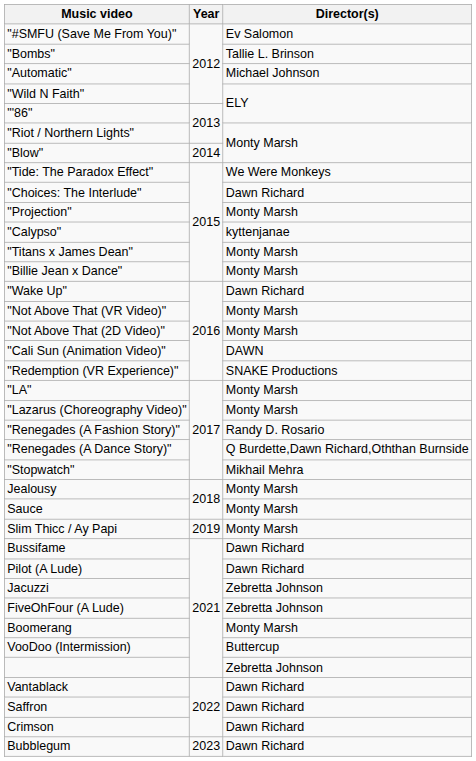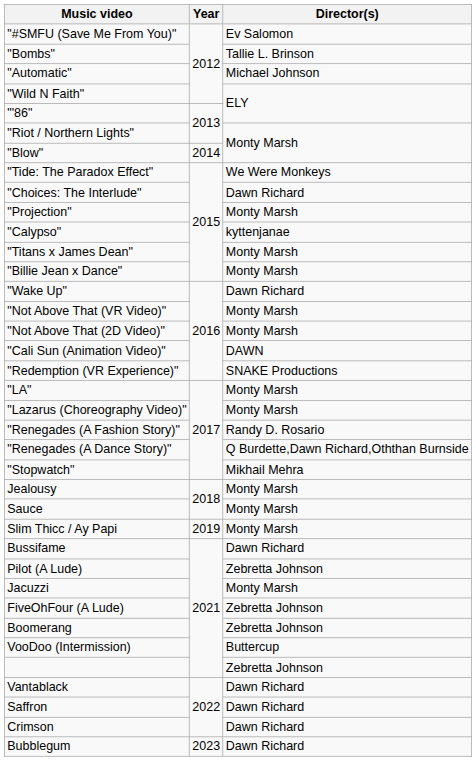 <table class="wikitable plainrowheaders">
 <tr>
 <th scope="col">Music video</th>
 <th scope="col">Year</th>
 <th scope="col">Director(s)</th>
 </tr>
 <tr>
 <td>"#SMFU (Save Me From You)"</td>
 <td align="center" rowspan="4">2012</td>
 <td>Ev Salomon</td>
 </tr>
 <tr>
 <td>"Bombs"</td>
 <td>Tallie L. Brinson</td>
 </tr>
 <tr>
 <td>"Automatic"</td>
 <td>Michael Johnson</td>
 </tr>
 <tr>
 <td>"Wild N Faith"</td>
 <td rowspan="2">ELY</td>
 </tr>
 <tr>
 <td>"'86"</td>
 <td align="center" rowspan="2">2013</td>
 </tr>
 <tr>
 <td>"Riot / Northern Lights"</td>
 <td rowspan="2">Monty Marsh</td>
 </tr>
 <tr>
 <td>"Blow"</td>
 <td align="center">2014</td>
 </tr>
 <tr>
 <td>"Tide: The Paradox Effect"</td>
 <td align="center" rowspan="6">2015</td>
 <td>We Were Monkeys</td>
 </tr>
 <tr>
 <td>"Choices: The Interlude"</td>
 <td>Dawn Richard</td>
 </tr>
 <tr>
 <td>"Projection"</td>
 <td>Monty Marsh</td>
 </tr>
 <tr>
 <td>"Calypso"</td>
 <td>kyttenjanae</td>
 </tr>
 <tr>
 <td>"Titans x James Dean"</td>
 <td>Monty Marsh</td>
 </tr>
 <tr>
 <td>"Billie Jean x Dance"</td>
 <td>Monty Marsh</td>
 </tr>
 <tr>
 <td>"Wake Up"</td>
 <td align="center" rowspan="5">2016</td>
 <td>Dawn Richard</td>
 </tr>
 <tr>
 <td>"Not Above That (VR Video)"</td>
 <td>Monty Marsh</td>
 </tr>
 <tr>
 <td>"Not Above That (2D Video)"</td>
 <td>Monty Marsh</td>
 </tr>
 <tr>
 <td>"Cali Sun (Animation Video)"</td>
 <td>DAWN</td>
 </tr>
 <tr>
 <td>"Redemption (VR Experience)"</td>
 <td>SNAKE Productions</td>
 </tr>
 <tr>
 <td>"LA"</td>
 <td align="center" rowspan="5">2017</td>
 <td>Monty Marsh</td>
 </tr>
 <tr>
 <td>"Lazarus (Choreography Video)"</td>
 <td>Monty Marsh</td>
 </tr>
 <tr>
 <td>"Renegades (A Fashion Story)"</td>
 <td>Randy D. Rosario</td>
 </tr>
 <tr>
 <td>"Renegades (A Dance Story)"</td>
 <td>Q Burdette,Dawn Richard,Oththan Burnside</td>
 </tr>
 <tr>
 <td>"Stopwatch"</td>
 <td>Mikhail Mehra</td>
 </tr>
 <tr>
 <td>Jealousy</td>
 <td rowspan="2">2018</td>
 <td>Monty Marsh</td>
 </tr>
 <tr>
 <td>Sauce</td>
 <td>Monty Marsh</td>
 </tr>
 <tr>
 <td>Slim Thicc / Ay Papi</td>
 <td>2019</td>
 <td>Monty Marsh</td>
 </tr>
 <tr>
 <td>Bussifame</td>
 <td rowspan="7">2021</td>
 <td>Dawn Richard</td>
 </tr>
 <tr>
 <td>Pilot (A Lude)</td>
-<td>Dawn Richard</td>
+<td>Zebretta Johnson</td>
 </tr>
 <tr>
 <td>Jacuzzi</td>
-<td>Zebretta Johnson</td>
+<td>Monty Marsh</td>
 </tr>
 <tr>
 <td>FiveOhFour (A Lude)</td>
 <td>Zebretta Johnson</td>
 </tr>
 <tr>
 <td>Boomerang</td>
-<td>Monty Marsh</td>
+<td>Zebretta Johnson</td>
 </tr>
 <tr>
 <td>VooDoo (Intermission)</td>
 <td>Buttercup</td>
 </tr>
 <tr>
 <td></td>
 <td>Zebretta Johnson</td>
 </tr>
 <tr>
 <td>Vantablack</td>
 <td rowspan="3">2022</td>
 <td>Dawn Richard</td>
 </tr>
 <tr>
 <td>Saffron</td>
 <td>Dawn Richard</td>
 </tr>
 <tr>
 <td>Crimson</td>
 <td>Dawn Richard</td>
 </tr>
 <tr>
 <td>Bubblegum</td>
 <td>2023</td>
 <td>Dawn Richard</td>
 </tr>
 </table>
